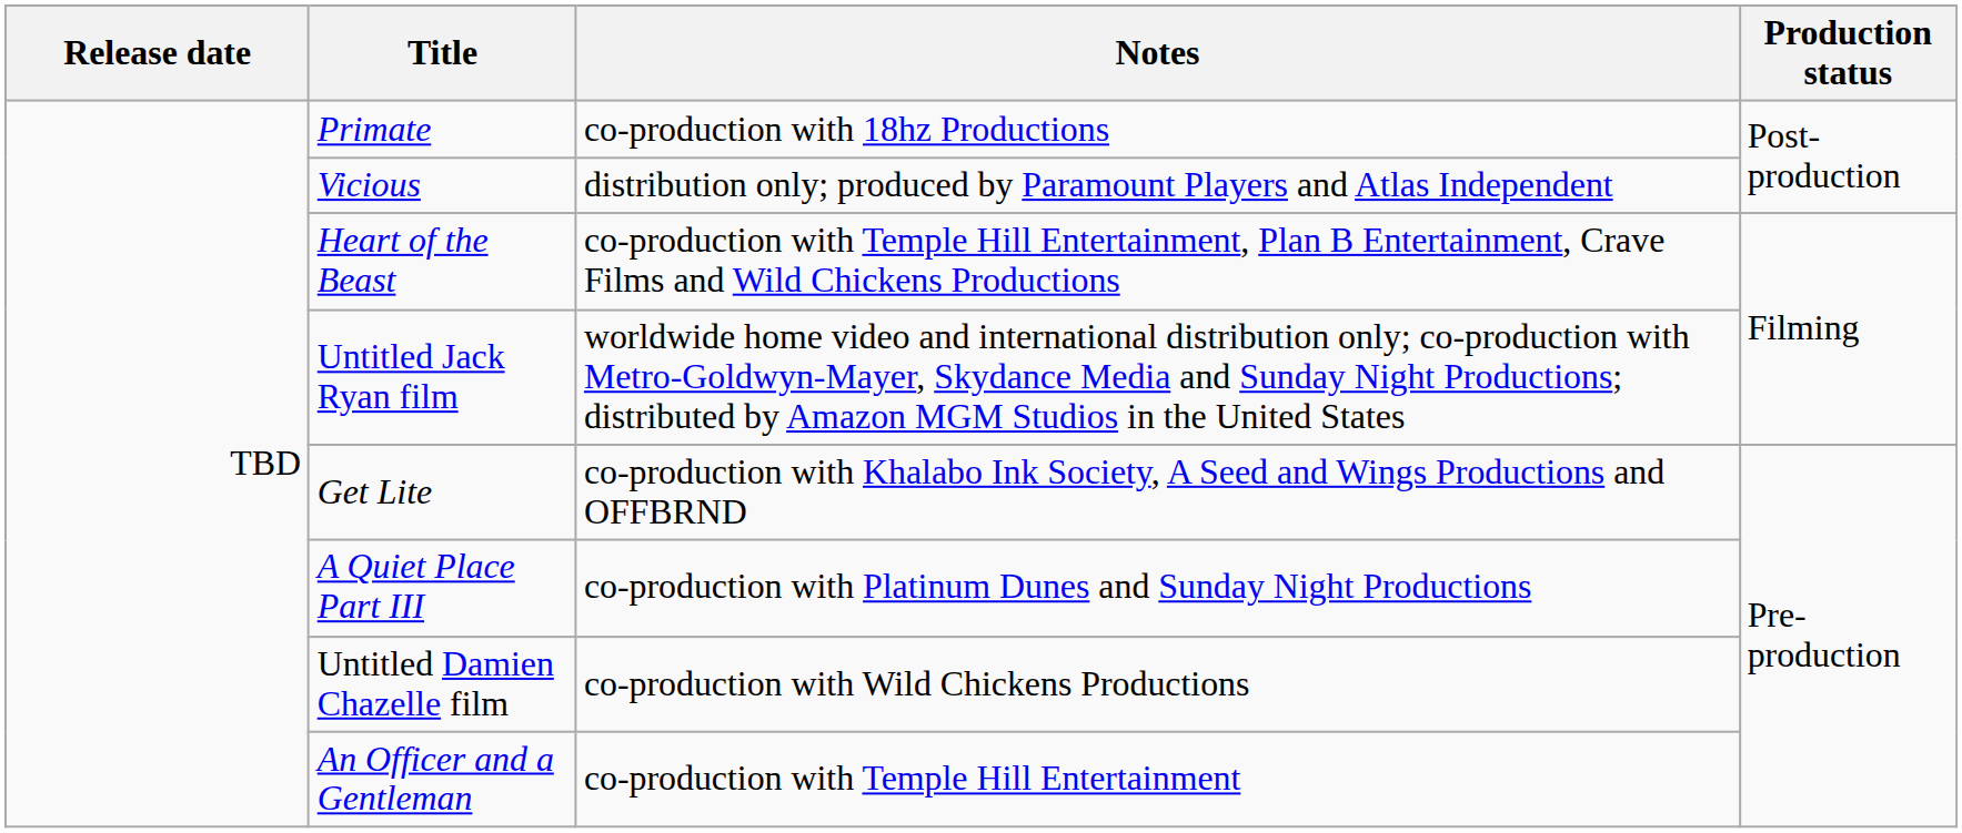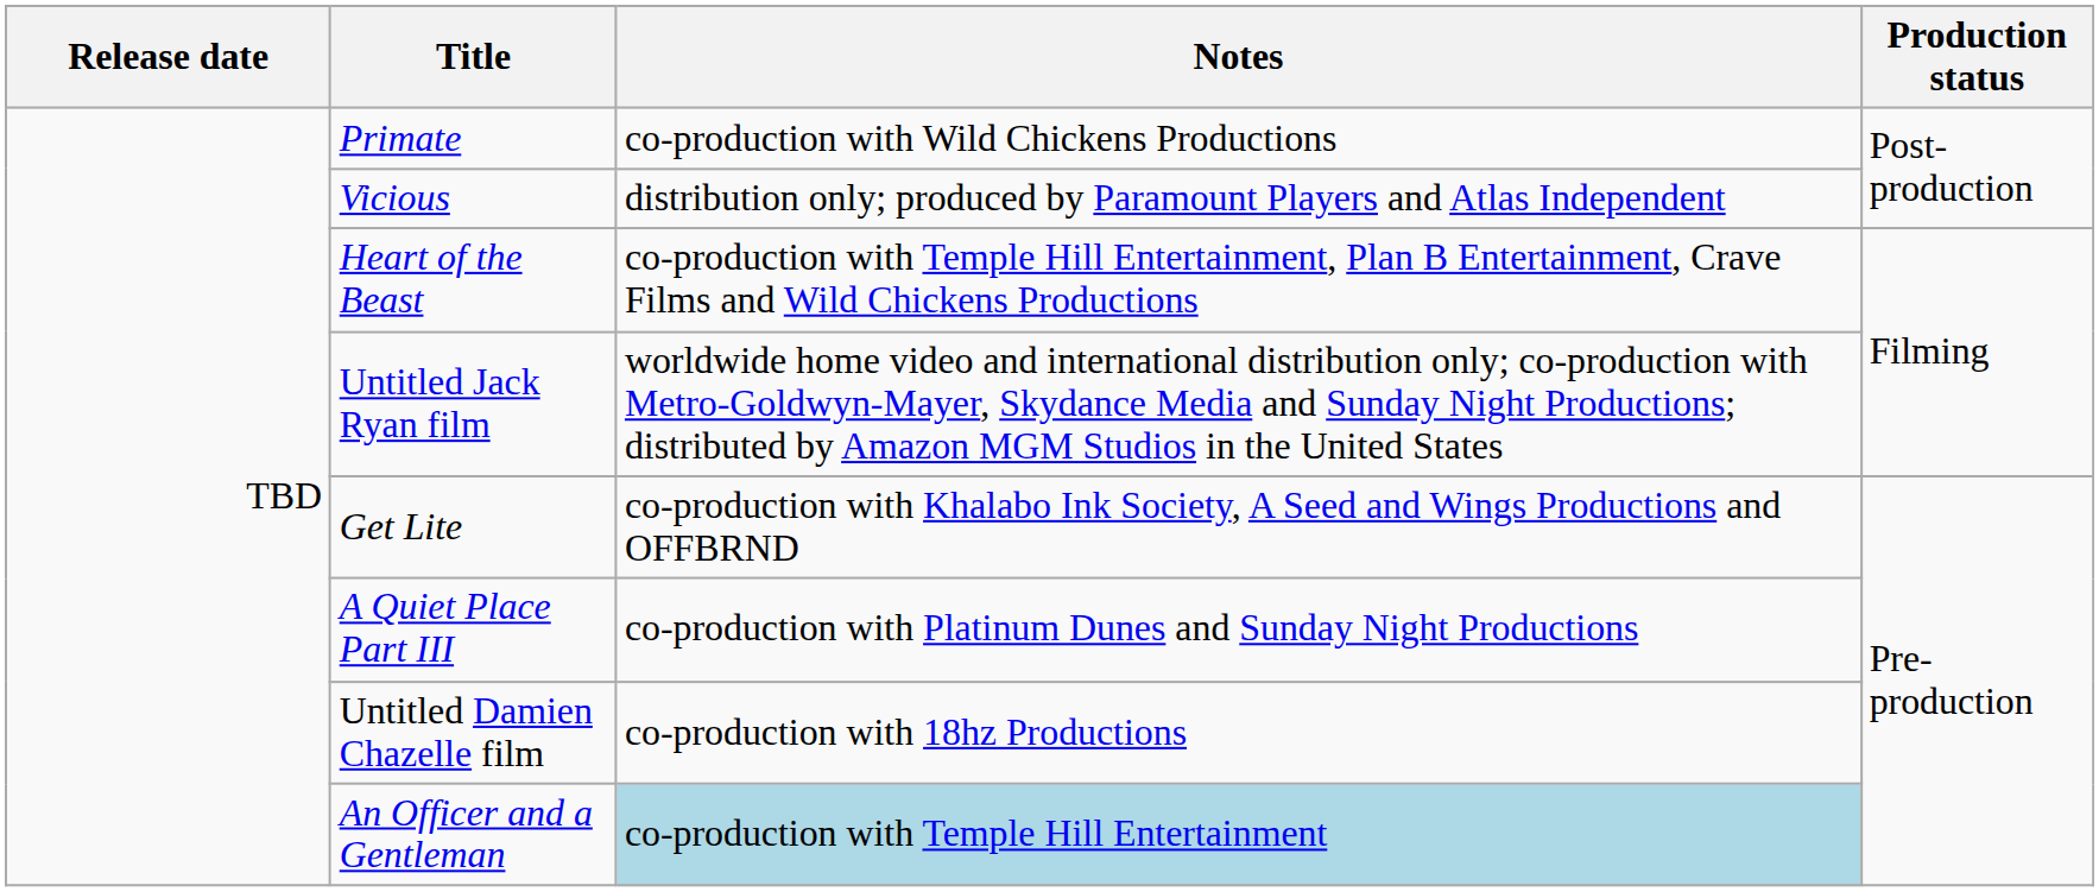 <table class="wikitable plainrowheaders sortable" style="width:100%;">
 <tr>
 <th scope="col" style="width:130px;">Release date</th>
 <th>Title</th>
 <th>Notes</th>
 <th>Production status</th>
 </tr>
 <tr>
 <td rowspan="8" style="text-align:right;">TBD</td>
 <td><em><a href='#'>Primate</a></em></td>
-<td>co-production with <a href='#'>18hz Productions</a></td>
+<td>co-production with Wild Chickens Productions</td>
 <td rowspan="2">Post-production</td>
 </tr>
 <tr>
 <td><em><a href='#'>Vicious</a></em></td>
 <td>distribution only; produced by <a href='#'>Paramount Players</a> and <a href='#'>Atlas Independent</a></td>
 </tr>
 <tr>
 <td><em><a href='#'>Heart of the Beast</a></em></td>
 <td>co-production with <a href='#'>Temple Hill Entertainment</a>, <a href='#'>Plan B Entertainment</a>, Crave Films and <a href='#'>Wild Chickens Productions</a></td>
 <td rowspan="2">Filming</td>
 </tr>
 <tr>
 <td><a href='#'>Untitled Jack Ryan film</a></td>
 <td>worldwide home video and international distribution only; co-production with <a href='#'>Metro-Goldwyn-Mayer</a>, <a href='#'>Skydance Media</a> and <a href='#'>Sunday Night Productions</a>; distributed by <a href='#'>Amazon MGM Studios</a> in the United States</td>
 </tr>
 <tr>
 <td><em>Get Lite</em></td>
 <td>co-production with <a href='#'>Khalabo Ink Society</a>, <a href='#'>A Seed and Wings Productions</a> and OFFBRND</td>
 <td rowspan="4">Pre-production</td>
 </tr>
 <tr>
 <td><em><a href='#'>A Quiet Place Part III</a></em></td>
 <td>co-production with <a href='#'>Platinum Dunes</a> and <a href='#'>Sunday Night Productions</a></td>
 </tr>
 <tr>
 <td>Untitled <a href='#'>Damien Chazelle</a> film</td>
-<td>co-production with Wild Chickens Productions</td>
+<td>co-production with <a href='#'>18hz Productions</a></td>
 </tr>
 <tr>
 <td><em><a href='#'>An Officer and a Gentleman</a></em></td>
-<td>co-production with <a href='#'>Temple Hill Entertainment</a></td>
+<td style="background: lightblue;">co-production with <a href='#'>Temple Hill Entertainment</a></td>
 </tr>
 </table>
